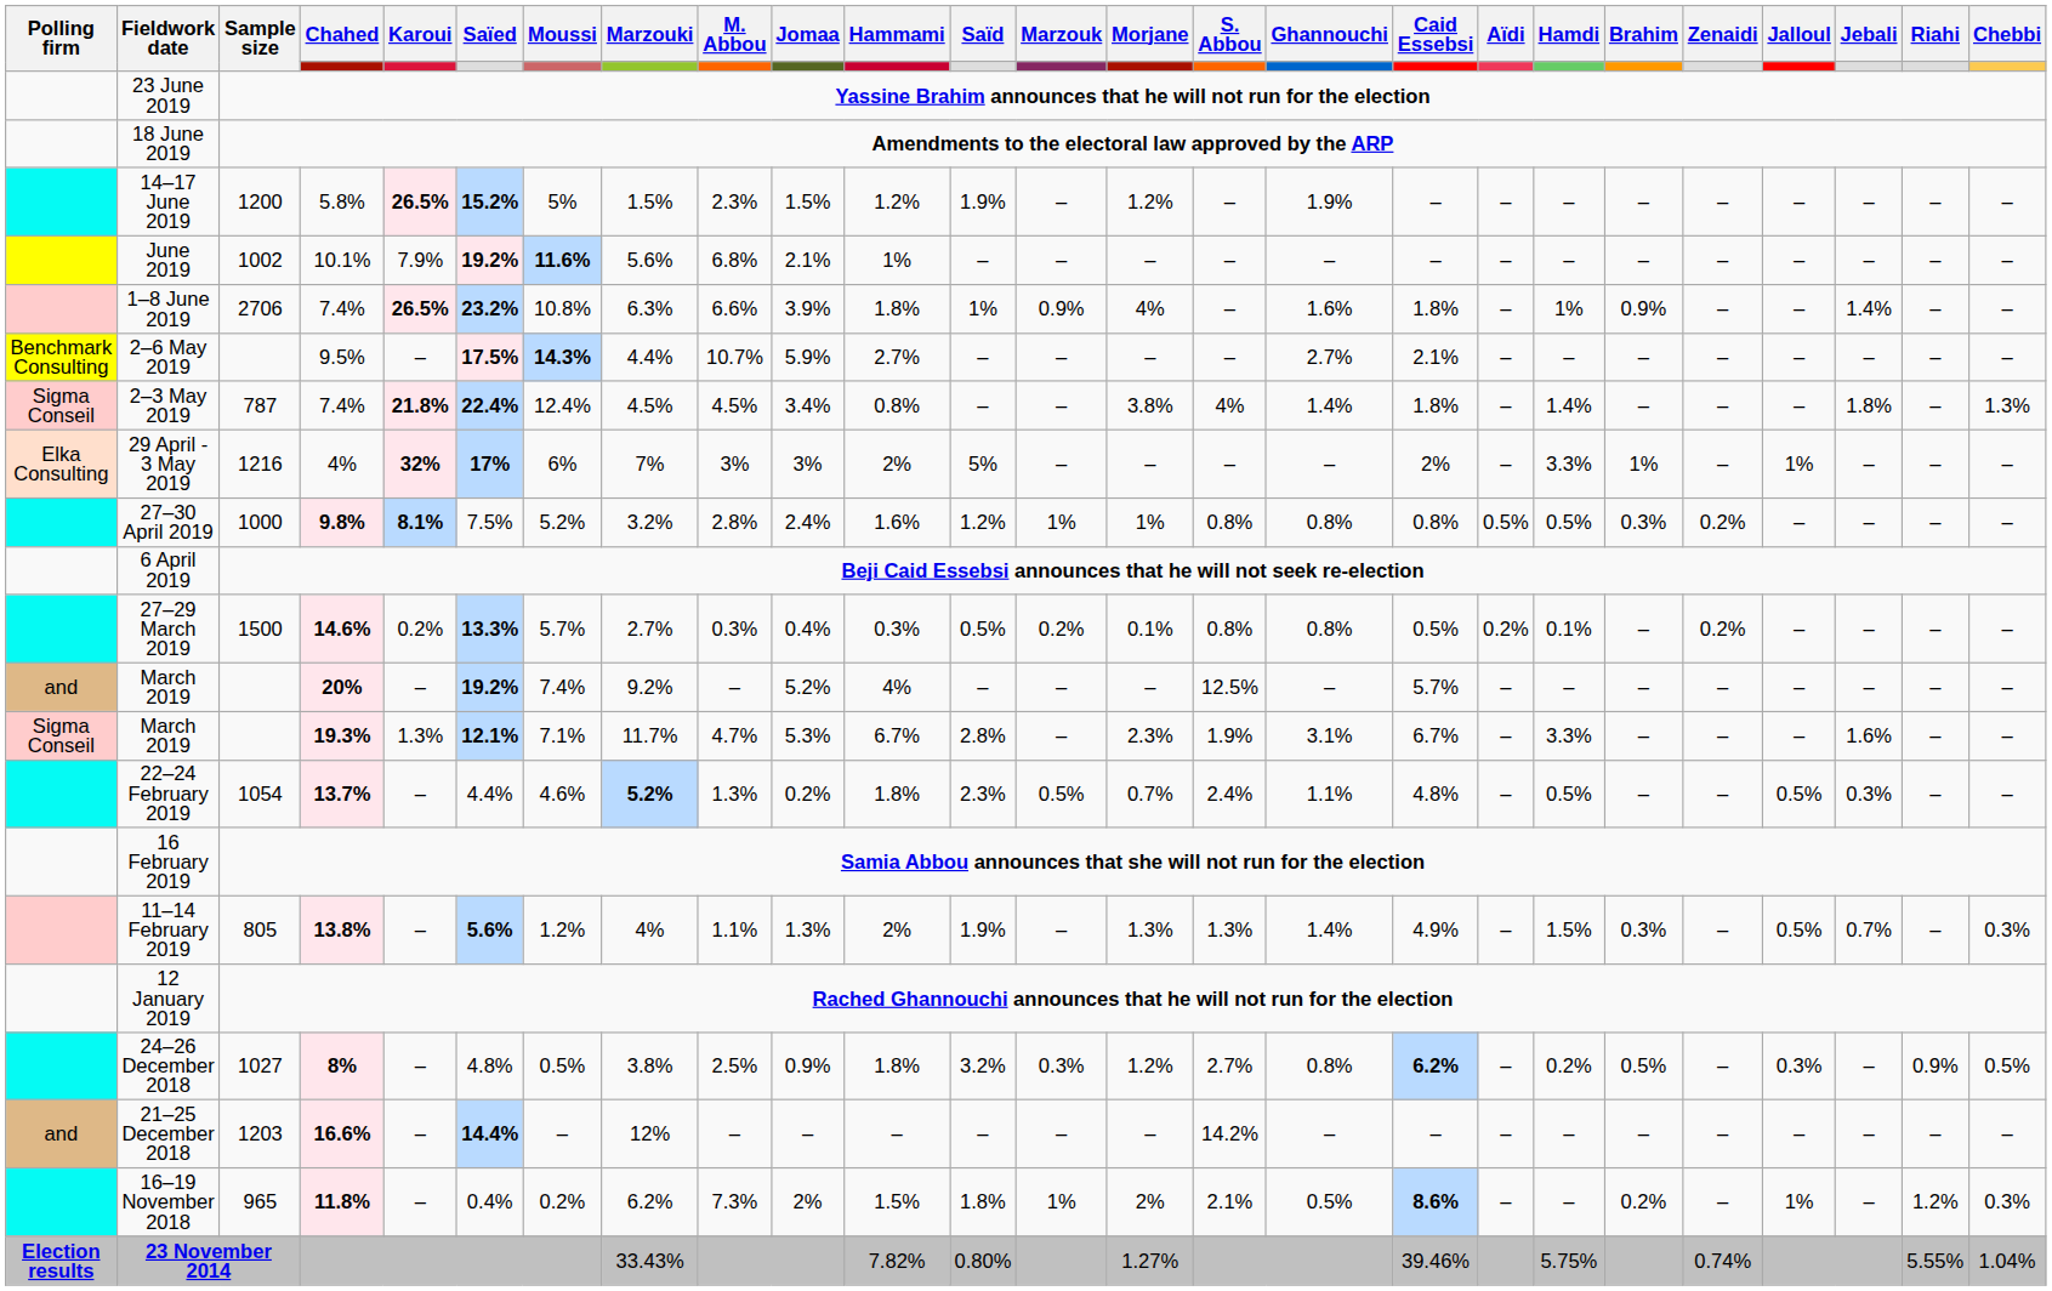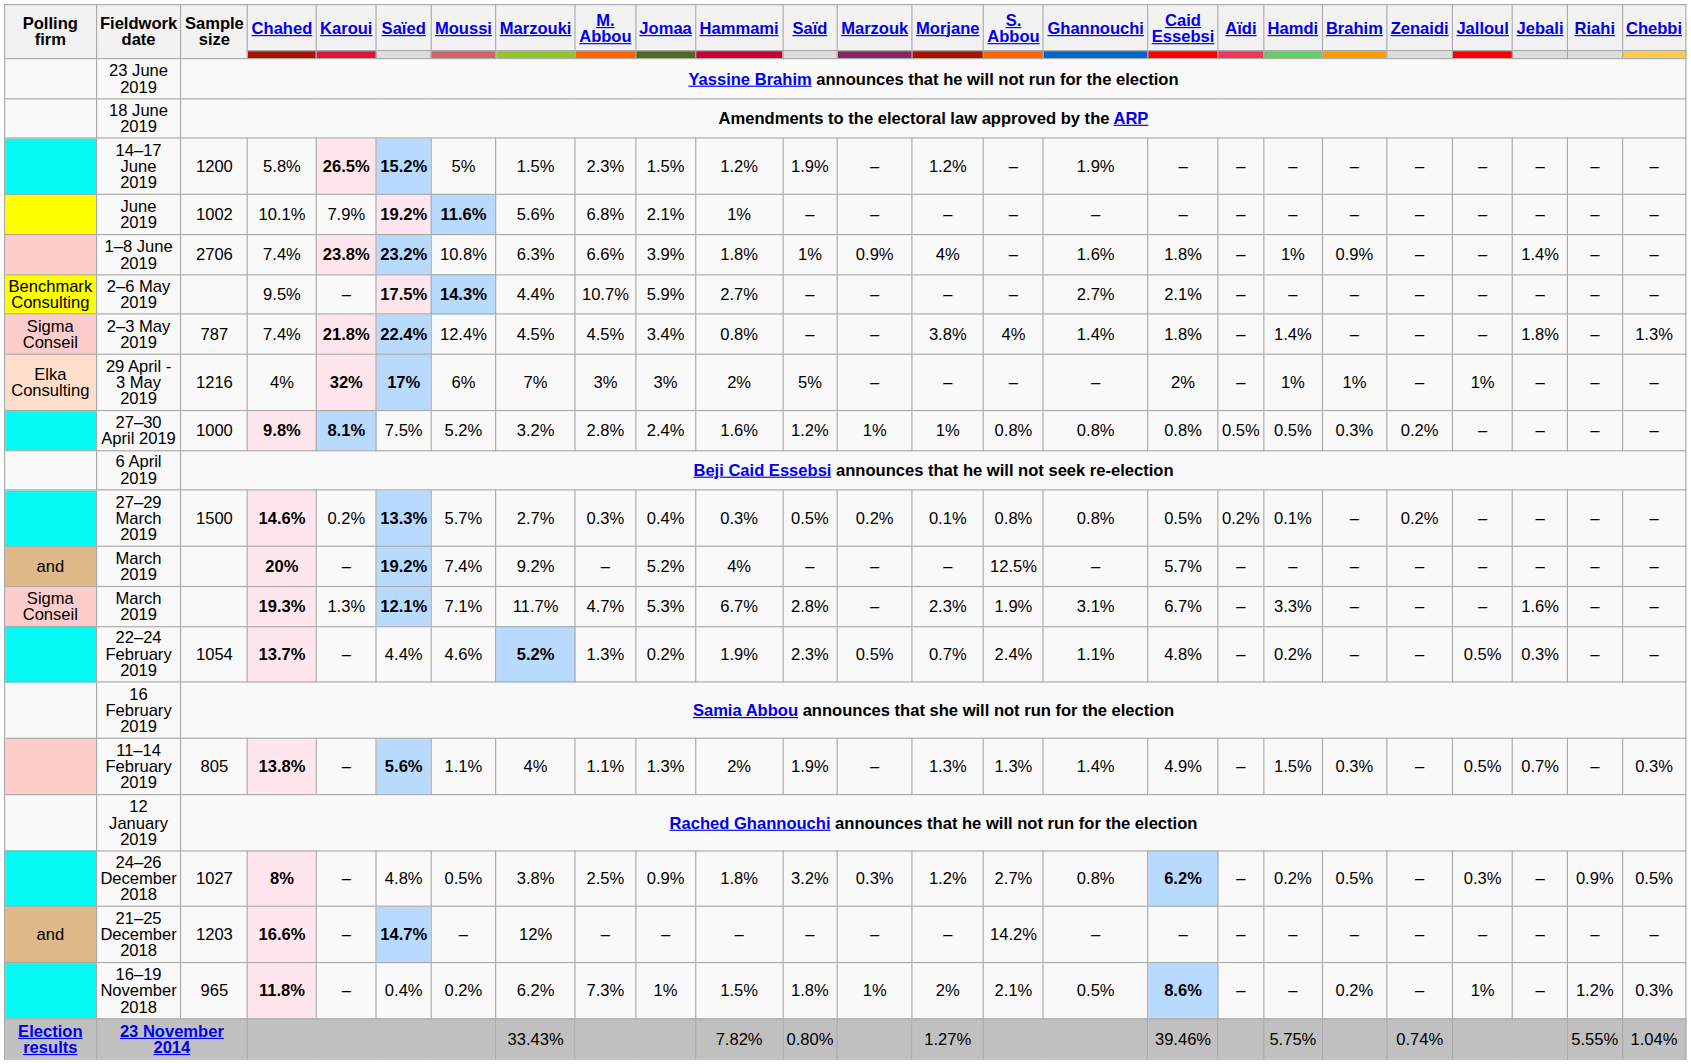 <table class="wikitable sortable" style="text-align:center;font-size:90%;line-height:14px;">
 <tr style="height:40px;">
 <th style="width:100px;" rowspan="2">Polling firm</th>
 <th style="width:110px;" rowspan="2">Fieldwork date</th>
 <th style="width:35px;" rowspan="2">Sample<br>size</th>
 <th class="unsortable" style="width:60px;"><a href='#'>Chahed</a><br></th>
 <th class="unsortable" style="width:60px;"><a href='#'>Karoui</a><br></th>
 <th class="unsortable" style="width:60px;"><a href='#'>Saïed</a><br></th>
 <th class="unsortable" style="width:60px;"><a href='#'>Moussi</a><br></th>
 <th class="unsortable" style="width:60px;"><a href='#'>Marzouki</a><br></th>
 <th class="unsortable" style="width:60px;"><a href='#'>M. Abbou</a><br></th>
 <th class="unsortable" style="width:60px;"><a href='#'>Jomaa</a><br></th>
 <th class="unsortable" style="width:60px;"><a href='#'>Hammami</a><br></th>
 <th class="unsortable" style="width:60px;"><a href='#'>Saïd</a><br></th>
 <th class="unsortable" style="width:60px;"><a href='#'>Marzouk</a><br></th>
 <th class="unsortable" style="width:60px;"><a href='#'>Morjane</a><br></th>
 <th class="unsortable" style="width:60px;"><a href='#'>S. Abbou</a><br></th>
 <th class="unsortable" style="width:60px;"><a href='#'>Ghannouchi</a><br></th>
 <th class="unsortable" style="width:60px;"><a href='#'>Caid Essebsi</a><br></th>
 <th class="unsortable" style="width:60px;"><a href='#'>Aïdi</a><br></th>
 <th class="unsortable" style="width:60px;"><a href='#'>Hamdi</a><br></th>
 <th class="unsortable" style="width:60px;"><a href='#'>Brahim</a><br></th>
 <th class="unsortable" style="width:60px;"><a href='#'>Zenaidi</a><br></th>
 <th class="unsortable" style="width:60px;"><a href='#'>Jalloul</a><br></th>
 <th class="unsortable" style="width:60px;"><a href='#'>Jebali</a><br></th>
 <th class="unsortable" style="width:60px;"><a href='#'>Riahi</a><br></th>
 <th class="unsortable" style="width:60px;"><a href='#'>Chebbi</a><br></th>
 </tr>
 <tr>
 <th style="background:#A91101;"></th>
 <th style="background:#DC143C;"></th>
 <th style="background:#DDDDDD;"></th>
 <th style="background:#CC6668;"></th>
 <th style="background:#93C52D;"></th>
 <th style="background:#FE6500;"></th>
 <th style="background:#556622;"></th>
 <th style="background:#C90133;"></th>
 <th style="background:#DDDDDD;"></th>
 <th style="background:#862862;"></th>
 <th style="background:#A91101;"></th>
 <th style="background:#FE6500;"></th>
 <th style="background:#0066CC;"></th>
 <th style="background:#FF0000;"></th>
 <th style="background:#ef395a;"></th>
 <th style="background:#66CC66;"></th>
 <th style="background:#FF9900;"></th>
 <th style="background:#DDDDDD;"></th>
 <th style="background:#FF0000;"></th>
 <th style="background:#DDDDDD;"></th>
 <th style="background:#DDDDDD;"></th>
 <th style="background:#fcca50;"></th>
 </tr>
 <tr>
 <td></td>
 <td data-sort-value="2019-06-23">23 June 2019</td>
 <td colspan="24"><strong><a href='#'>Yassine Brahim</a> announces that he will not run for the election</strong></td>
 </tr>
 <tr>
 <td></td>
 <td data-sort-value="2019-06-18">18 June 2019</td>
 <td colspan="24"><strong>Amendments to the electoral law approved by the <a href='#'>ARP</a></strong></td>
 </tr>
 <tr>
 <td style="background:#04FBF4;"></td>
 <td data-sort-value="2019-06-17">14–17 June 2019</td>
 <td>1200</td>
 <td>5.8%</td>
 <td style="background:#FFE6EC;"><strong>26.5%</strong></td>
 <td style="background:#B9DAFF;"><strong>15.2%</strong></td>
 <td>5%</td>
 <td>1.5%</td>
 <td>2.3%</td>
 <td>1.5%</td>
 <td>1.2%</td>
 <td>1.9%</td>
 <td>–</td>
 <td>1.2%</td>
 <td>–</td>
 <td>1.9%</td>
 <td>–</td>
 <td>–</td>
 <td>–</td>
 <td>–</td>
 <td>–</td>
 <td>–</td>
 <td>–</td>
 <td>–</td>
 <td>–</td>
 </tr>
 <tr>
 <td style="background:yellow;"></td>
 <td data-sort-value="2019-06-14">June 2019</td>
 <td>1002</td>
 <td>10.1%</td>
 <td>7.9%</td>
 <td style="background:#FFE6EC;"><strong>19.2%</strong></td>
 <td style="background:#B9DAFF;"><strong>11.6%</strong></td>
 <td>5.6%</td>
 <td>6.8%</td>
 <td>2.1%</td>
 <td>1%</td>
 <td>–</td>
 <td>–</td>
 <td>–</td>
 <td>–</td>
 <td>–</td>
 <td>–</td>
 <td>–</td>
 <td>–</td>
 <td>–</td>
 <td>–</td>
 <td>–</td>
 <td>–</td>
 <td>–</td>
 <td>–</td>
 </tr>
 <tr>
 <td style="background:#FFCCCC;"></td>
 <td data-sort-value="2019-06-8">1–8 June 2019</td>
 <td>2706</td>
 <td>7.4%</td>
-<td style="background:#FFE6EC;"><strong>26.5%</strong></td>
+<td style="background:#FFE6EC;"><strong>23.8%</strong></td>
 <td style="background:#B9DAFF;"><strong>23.2%</strong></td>
 <td>10.8%</td>
 <td>6.3%</td>
 <td>6.6%</td>
 <td>3.9%</td>
 <td>1.8%</td>
 <td>1%</td>
 <td>0.9%</td>
 <td>4%</td>
 <td>–</td>
 <td>1.6%</td>
 <td>1.8%</td>
 <td>–</td>
 <td>1%</td>
 <td>0.9%</td>
 <td>–</td>
 <td>–</td>
 <td>1.4%</td>
 <td>–</td>
 <td>–</td>
 </tr>
 <tr>
 <td style="background:yellow;">Benchmark Consulting</td>
 <td data-sort-value="2019-05-06">2–6 May 2019</td>
 <td></td>
 <td>9.5%</td>
 <td>–</td>
 <td style="background:#FFE6EC;"><strong>17.5%</strong></td>
 <td style="background:#B9DAFF;"><strong>14.3%</strong></td>
 <td>4.4%</td>
 <td>10.7%</td>
 <td>5.9%</td>
 <td>2.7%</td>
 <td>–</td>
 <td>–</td>
 <td>–</td>
 <td>–</td>
 <td>2.7%</td>
 <td>2.1%</td>
 <td>–</td>
 <td>–</td>
 <td>–</td>
 <td>–</td>
 <td>–</td>
 <td>–</td>
 <td>–</td>
 <td>–</td>
 </tr>
 <tr>
 <td style="background:#FFCCCC;">Sigma Conseil</td>
 <td data-sort-value="2019-05-03">2–3 May 2019</td>
 <td>787</td>
 <td>7.4%</td>
 <td style="background:#FFE6EC;"><strong>21.8%</strong></td>
 <td style="background:#B9DAFF;"><strong>22.4%</strong></td>
 <td>12.4%</td>
 <td>4.5%</td>
 <td>4.5%</td>
 <td>3.4%</td>
 <td>0.8%</td>
 <td>–</td>
 <td>–</td>
 <td>3.8%</td>
 <td>4%</td>
 <td>1.4%</td>
 <td>1.8%</td>
 <td>–</td>
 <td>1.4%</td>
 <td>–</td>
 <td>–</td>
 <td>–</td>
 <td>1.8%</td>
 <td>–</td>
 <td>1.3%</td>
 </tr>
 <tr>
 <td style="background:#FFDFCC;">Elka Consulting</td>
 <td data-sort-value="2019-05-03">29 April - 3 May 2019</td>
 <td>1216</td>
 <td>4%</td>
 <td style="background:#FFE6EC;"><strong>32%</strong></td>
 <td style="background:#B9DAFF;"><strong>17%</strong></td>
 <td>6%</td>
 <td>7%</td>
 <td>3%</td>
 <td>3%</td>
 <td>2%</td>
 <td>5%</td>
 <td>–</td>
 <td>–</td>
 <td>–</td>
 <td>–</td>
 <td>2%</td>
 <td>–</td>
-<td>3.3%</td>
+<td>1%</td>
 <td>1%</td>
 <td>–</td>
 <td>1%</td>
 <td>–</td>
 <td>–</td>
 <td>–</td>
 </tr>
 <tr>
 <td style="background:#04FBF4;"></td>
 <td data-sort-value="2019-04-30">27–30 April 2019</td>
 <td>1000</td>
 <td style="background:#FFE6EC;"><strong>9.8%</strong></td>
 <td style="background:#B9DAFF;"><strong>8.1%</strong></td>
 <td>7.5%</td>
 <td>5.2%</td>
 <td>3.2%</td>
 <td>2.8%</td>
 <td>2.4%</td>
 <td>1.6%</td>
 <td>1.2%</td>
 <td>1%</td>
 <td>1%</td>
 <td>0.8%</td>
 <td>0.8%</td>
 <td>0.8%</td>
 <td>0.5%</td>
 <td>0.5%</td>
 <td>0.3%</td>
 <td>0.2%</td>
 <td>–</td>
 <td>–</td>
 <td>–</td>
 <td>–</td>
 </tr>
 <tr>
 <td></td>
 <td data-sort-value="2019-04-06">6 April 2019</td>
 <td colspan="24"><strong><a href='#'>Beji Caid Essebsi</a> announces that he will not seek re-election</strong></td>
 </tr>
 <tr>
 <td style="background:#04FBF4;"></td>
 <td data-sort-value="2019-03-29">27–29 March 2019</td>
 <td>1500</td>
 <td style="background:#FFE6EC;"><strong>14.6%</strong></td>
 <td>0.2%</td>
 <td style="background:#B9DAFF;"><strong>13.3%</strong></td>
 <td>5.7%</td>
 <td>2.7%</td>
 <td>0.3%</td>
 <td>0.4%</td>
 <td>0.3%</td>
 <td>0.5%</td>
 <td>0.2%</td>
 <td>0.1%</td>
 <td>0.8%</td>
 <td>0.8%</td>
 <td>0.5%</td>
 <td>0.2%</td>
 <td>0.1%</td>
 <td>–</td>
 <td>0.2%</td>
 <td>–</td>
 <td>–</td>
 <td>–</td>
 <td>–</td>
 </tr>
 <tr>
 <td style="background:burlywood;"> and </td>
 <td data-sort-value="2019-03-27">March 2019</td>
 <td></td>
 <td style="background:#FFE6EC;"><strong>20%</strong></td>
 <td>–</td>
 <td style="background:#B9DAFF;"><strong>19.2%</strong></td>
 <td>7.4%</td>
 <td>9.2%</td>
 <td>–</td>
 <td>5.2%</td>
 <td>4%</td>
 <td>–</td>
 <td>–</td>
 <td>–</td>
 <td>12.5%</td>
 <td>–</td>
 <td>5.7%</td>
 <td>–</td>
 <td>–</td>
 <td>–</td>
 <td>–</td>
 <td>–</td>
 <td>–</td>
 <td>–</td>
 <td>–</td>
 </tr>
 <tr>
 <td style="background:#FFCCCC;">Sigma Conseil</td>
 <td data-sort-value="2019-03-19">March 2019</td>
 <td></td>
 <td style="background:#FFE6EC;"><strong>19.3%</strong></td>
 <td>1.3%</td>
 <td style="background:#B9DAFF;"><strong>12.1%</strong></td>
 <td>7.1%</td>
 <td>11.7%</td>
 <td>4.7%</td>
 <td>5.3%</td>
 <td>6.7%</td>
 <td>2.8%</td>
 <td>–</td>
 <td>2.3%</td>
 <td>1.9%</td>
 <td>3.1%</td>
 <td>6.7%</td>
 <td>–</td>
 <td>3.3%</td>
 <td>–</td>
 <td>–</td>
 <td>–</td>
 <td>1.6%</td>
 <td>–</td>
 <td>–</td>
 </tr>
 <tr>
 <td style="background:#04FBF4;"></td>
 <td data-sort-value="2019-02-24">22–24 February 2019</td>
 <td>1054</td>
 <td style="background:#FFE6EC;"><strong>13.7%</strong></td>
 <td>–</td>
 <td>4.4%</td>
 <td>4.6%</td>
 <td style="background:#B9DAFF;"><strong>5.2%</strong></td>
 <td>1.3%</td>
 <td>0.2%</td>
-<td>1.8%</td>
+<td>1.9%</td>
 <td>2.3%</td>
 <td>0.5%</td>
 <td>0.7%</td>
 <td>2.4%</td>
 <td>1.1%</td>
 <td>4.8%</td>
 <td>–</td>
-<td>0.5%</td>
+<td>0.2%</td>
 <td>–</td>
 <td>–</td>
 <td>0.5%</td>
 <td>0.3%</td>
 <td>–</td>
 <td>–</td>
 </tr>
 <tr>
 <td></td>
 <td data-sort-value="2019-01-16">16 February 2019</td>
 <td colspan="24"><strong><a href='#'>Samia Abbou</a> announces that she will not run for the election</strong></td>
 </tr>
 <tr>
 <td style="background:#FFCCCC;"></td>
 <td data-sort-value="2019-02-14">11–14 February 2019</td>
 <td>805</td>
 <td style="background:#FFE6EC;"><strong>13.8%</strong></td>
 <td>–</td>
 <td style="background:#B9DAFF;"><strong>5.6%</strong></td>
-<td>1.2%</td>
+<td>1.1%</td>
 <td>4%</td>
 <td>1.1%</td>
 <td>1.3%</td>
 <td>2%</td>
 <td>1.9%</td>
 <td>–</td>
 <td>1.3%</td>
 <td>1.3%</td>
 <td>1.4%</td>
 <td>4.9%</td>
 <td>–</td>
 <td>1.5%</td>
 <td>0.3%</td>
 <td>–</td>
 <td>0.5%</td>
 <td>0.7%</td>
 <td>–</td>
 <td>0.3%</td>
 </tr>
 <tr>
 <td></td>
 <td data-sort-value="2019-01-12">12 January 2019</td>
 <td colspan="24"><strong><a href='#'>Rached Ghannouchi</a> announces that he will not run for the election</strong></td>
 </tr>
 <tr>
 <td style="background:#04FBF4;"></td>
 <td data-sort-value="2018-12-26">24–26 December 2018</td>
 <td>1027</td>
 <td style="background:#FFE6EC;"><strong>8%</strong></td>
 <td>–</td>
 <td>4.8%</td>
 <td>0.5%</td>
 <td>3.8%</td>
 <td>2.5%</td>
 <td>0.9%</td>
 <td>1.8%</td>
 <td>3.2%</td>
 <td>0.3%</td>
 <td>1.2%</td>
 <td>2.7%</td>
 <td>0.8%</td>
 <td style="background:#B9DAFF;"><strong>6.2%</strong></td>
 <td>–</td>
 <td>0.2%</td>
 <td>0.5%</td>
 <td>–</td>
 <td>0.3%</td>
 <td>–</td>
 <td>0.9%</td>
 <td>0.5%</td>
 </tr>
 <tr>
 <td style="background:burlywood;"> and </td>
 <td data-sort-value="2018-12-25">21–25 December 2018</td>
 <td>1203</td>
 <td style="background:#FFE6EC;"><strong>16.6%</strong></td>
 <td>–</td>
-<td style="background:#B9DAFF;"><strong>14.4%</strong></td>
+<td style="background:#B9DAFF;"><strong>14.7%</strong></td>
 <td>–</td>
 <td>12%</td>
 <td>–</td>
 <td>–</td>
 <td>–</td>
 <td>–</td>
 <td>–</td>
 <td>–</td>
 <td>14.2%</td>
 <td>–</td>
 <td>–</td>
 <td>–</td>
 <td>–</td>
 <td>–</td>
 <td>–</td>
 <td>–</td>
 <td>–</td>
 <td>–</td>
 <td>–</td>
 </tr>
 <tr>
 <td style="background:#04FBF4;"></td>
 <td data-sort-value="2018-11-19">16–19 November 2018</td>
 <td>965</td>
 <td style="background:#FFE6EC;"><strong>11.8%</strong></td>
 <td>–</td>
 <td>0.4%</td>
 <td>0.2%</td>
 <td>6.2%</td>
 <td>7.3%</td>
-<td>2%</td>
+<td>1%</td>
 <td>1.5%</td>
 <td>1.8%</td>
 <td>1%</td>
 <td>2%</td>
 <td>2.1%</td>
 <td>0.5%</td>
 <td style="background:#B9DAFF;"><strong>8.6%</strong></td>
 <td>–</td>
 <td>–</td>
 <td>0.2%</td>
 <td>–</td>
 <td>1%</td>
 <td>–</td>
 <td>1.2%</td>
 <td>0.3%</td>
 </tr>
 <tr>
 <td style="background:silver"><strong><a href='#'>Election results</a></strong></td>
 <td colspan="2" style="background:silver"><strong><a href='#'>23 November 2014</a></strong></td>
 <td colspan="4" style="background:silver"></td>
 <td style="background:silver">33.43%</td>
 <td colspan="2" style="background:silver"></td>
 <td style="background:silver">7.82%</td>
 <td style="background:silver">0.80%</td>
 <td style="background:silver"></td>
 <td style="background:silver">1.27%</td>
 <td colspan="2" style="background:silver"></td>
 <td style="background:silver">39.46%</td>
 <td style="background:silver"></td>
 <td style="background:silver">5.75%</td>
 <td style="background:silver"></td>
 <td style="background:silver">0.74%</td>
 <td colspan="2" style="background:silver"></td>
 <td style="background:silver">5.55%</td>
 <td style="background:silver">1.04%</td>
 </tr>
 </table>
